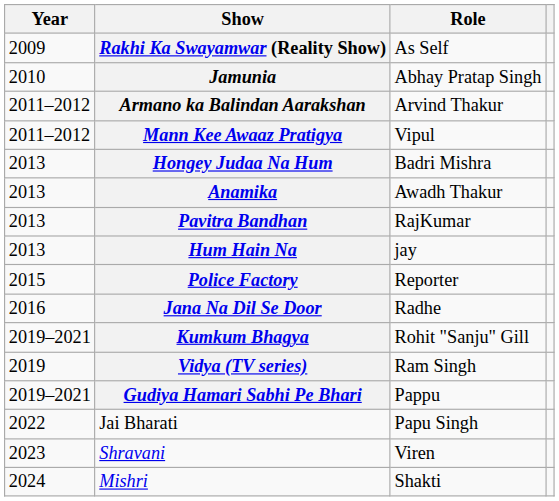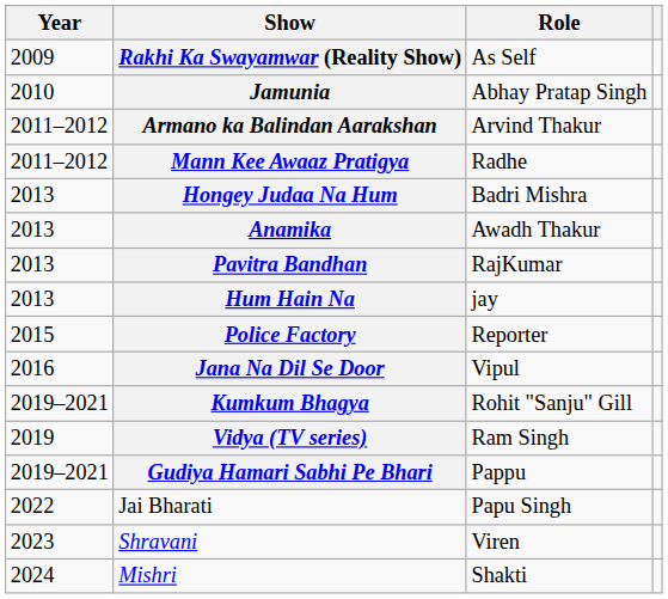 <table class="wikitable plainrowheaders sortable" style="margin-right: 0;">
 <tr style="text-align:center;">
 <th scope="col">Year</th>
 <th scope="col">Show</th>
 <th scope="col">Role</th>
 <th scope="col" class="unsortable"></th>
 </tr>
 <tr>
 <td>2009</td>
 <th scope="row"><em><a href='#'>Rakhi Ka Swayamwar</a></em> (Reality Show)</th>
 <td>As Self</td>
 <td></td>
 </tr>
 <tr>
 <td>2010</td>
 <th scope="row"><em>Jamunia</em></th>
 <td>Abhay Pratap Singh</td>
 <td></td>
 </tr>
 <tr>
 <td>2011–2012</td>
 <th scope="row"><em>Armano ka Balindan Aarakshan</em></th>
 <td>Arvind Thakur</td>
 <td></td>
 </tr>
 <tr>
 <td>2011–2012</td>
 <th scope="row"><em><a href='#'>Mann Kee Awaaz Pratigya</a></em></th>
-<td>Vipul</td>
+<td>Radhe</td>
 <td style="text-align:center;"></td>
 </tr>
 <tr>
 <td>2013</td>
 <th scope="row"><em><a href='#'>Hongey Judaa Na Hum</a></em></th>
 <td>Badri Mishra</td>
 <td></td>
 </tr>
 <tr>
 <td>2013</td>
 <th scope="row"><em><a href='#'>Anamika</a></em></th>
 <td>Awadh Thakur</td>
 <td></td>
 </tr>
 <tr>
 <td>2013</td>
 <th scope="row"><em><a href='#'>Pavitra Bandhan</a></em></th>
 <td>RajKumar</td>
 <td></td>
 </tr>
 <tr>
 <td>2013</td>
 <th scope="row"><em><a href='#'>Hum Hain Na</a></em></th>
 <td>jay</td>
 <td></td>
 </tr>
 <tr>
 <td>2015</td>
 <th scope="row"><em><a href='#'>Police Factory</a></em></th>
 <td>Reporter</td>
 <td></td>
 </tr>
 <tr>
 <td>2016</td>
 <th scope="row"><em><a href='#'>Jana Na Dil Se Door</a></em></th>
-<td>Radhe</td>
+<td>Vipul</td>
 <td></td>
 </tr>
 <tr>
 <td>2019–2021</td>
 <th scope="row"><em><a href='#'>Kumkum Bhagya</a></em></th>
 <td>Rohit "Sanju" Gill</td>
 <td></td>
 </tr>
 <tr>
 <td>2019</td>
 <th scope="row"><em><a href='#'>Vidya (TV series)</a></em></th>
 <td>Ram Singh</td>
 <td></td>
 </tr>
 <tr>
 <td>2019–2021</td>
 <th scope="row"><em><a href='#'>Gudiya Hamari Sabhi Pe Bhari</a></em></th>
 <td>Pappu</td>
 <td></td>
 </tr>
 <tr>
 <td>2022</td>
 <td>Jai Bharati</td>
 <td>Papu Singh</td>
 <td></td>
 </tr>
 <tr>
 <td>2023</td>
 <td><em><a href='#'>Shravani</a></em></td>
 <td>Viren</td>
 <td></td>
 </tr>
 <tr>
 <td>2024</td>
 <td><em><a href='#'>Mishri</a></em></td>
 <td>Shakti</td>
 <td></td>
 </tr>
 </table>
